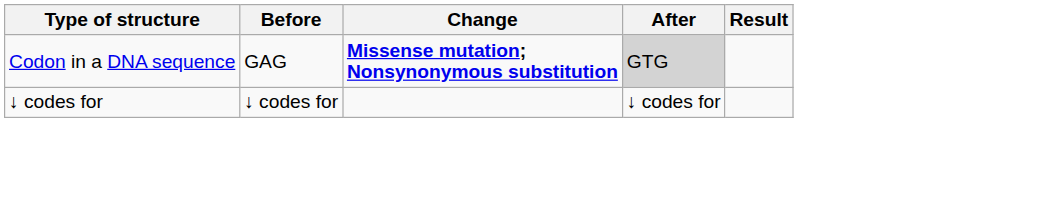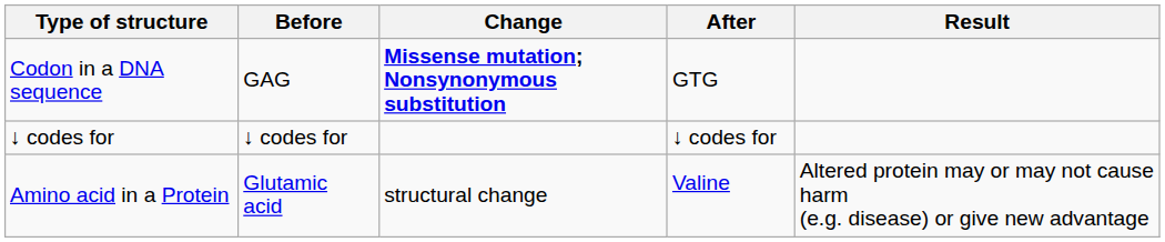 <table class="wikitable">
 <tr>
 <th>Type of structure</th>
 <th>Before</th>
 <th>Change</th>
 <th>After</th>
 <th>Result</th>
 </tr>
 <tr>
 <td><a href='#'>Codon</a> in a <a href='#'>DNA sequence</a></td>
 <td>GAG</td>
 <td><strong><a href='#'>Missense mutation</a>;<br><a href='#'>Nonsynonymous substitution</a></strong></td>
-<td style="background: lightgrey;">GTG</td>
+<td>GTG</td>
 <td></td>
 </tr>
 <tr>
 <td>↓ codes for</td>
 <td>↓ codes for</td>
 <td> </td>
 <td>↓ codes for</td>
 <td></td>
 </tr>
+<tr>
+<td><a href='#'>Amino acid</a> in a <a href='#'>Protein</a></td>
+<td><a href='#'>Glutamic acid</a>  </td>
+<td>structural change</td>
+<td><a href='#'>Valine</a>            </td>
+<td>Altered protein may or may not cause harm <br>(e.g. disease) or give new advantage</td>
+</tr>
 </table>
